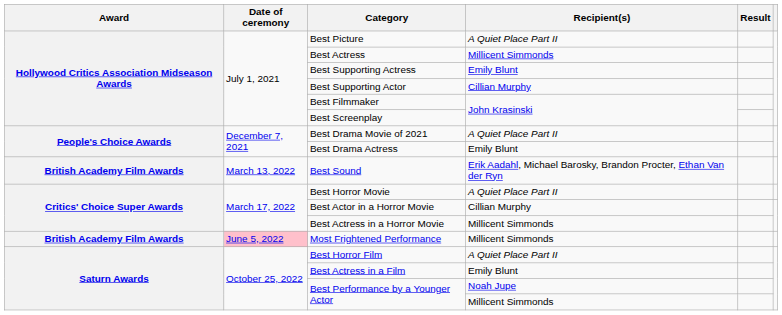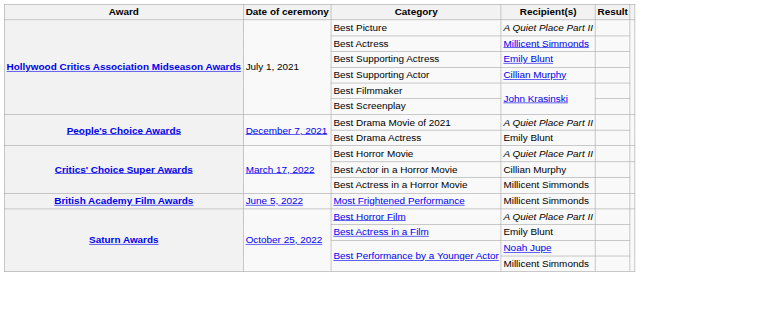 <table class="wikitable plainrowheaders sortable">
 <tr>
 <th scope="col">Award</th>
 <th scope="col">Date of ceremony</th>
 <th scope="col">Category</th>
 <th scope="col">Recipient(s)</th>
 <th scope="col">Result</th>
 <th scope="col" class="unsortable"></th>
 </tr>
 <tr>
 <th scope="row" rowspan="6"><a href='#'>Hollywood Critics Association Midseason Awards</a></th>
 <td rowspan="6">July 1, 2021</td>
 <td>Best Picture</td>
 <td><em>A Quiet Place Part II</em></td>
 <td></td>
 <td style="text-align:center;" rowspan="6"></td>
 </tr>
 <tr>
 <td>Best Actress</td>
 <td><a href='#'>Millicent Simmonds</a></td>
 <td></td>
 </tr>
 <tr>
 <td>Best Supporting Actress</td>
 <td><a href='#'>Emily Blunt</a></td>
 <td></td>
 </tr>
 <tr>
 <td>Best Supporting Actor</td>
 <td><a href='#'>Cillian Murphy</a></td>
 <td></td>
 </tr>
 <tr>
 <td>Best Filmmaker</td>
 <td rowspan="2"><a href='#'>John Krasinski</a></td>
 <td></td>
 </tr>
 <tr>
 <td>Best Screenplay</td>
 <td></td>
 </tr>
 <tr>
 <th scope="row" rowspan="2"><a href='#'>People's Choice Awards</a></th>
 <td rowspan="2"><a href='#'>December 7, 2021</a></td>
 <td>Best Drama Movie of 2021</td>
 <td><em>A Quiet Place Part II</em></td>
 <td></td>
 <td style="text-align:center;" rowspan="2"></td>
 </tr>
 <tr>
 <td>Best Drama Actress</td>
 <td>Emily Blunt</td>
 <td></td>
 </tr>
 <tr>
-<th scope="row"><a href='#'>British Academy Film Awards</a></th>
-<td><a href='#'>March 13, 2022</a></td>
-<td><a href='#'>Best Sound</a></td>
-<td><a href='#'>Erik Aadahl</a>, Michael Barosky, Brandon Procter, <a href='#'>Ethan Van der Ryn</a></td>
-<td></td>
-<td style="text-align:center;"></td>
-</tr>
-<tr>
 <th scope="row" rowspan="3"><a href='#'>Critics' Choice Super Awards</a></th>
 <td rowspan="3"><a href='#'>March 17, 2022</a></td>
 <td>Best Horror Movie</td>
 <td><em>A Quiet Place Part II</em></td>
 <td></td>
 <td style="text-align:center;"></td>
 </tr>
 <tr>
 <td>Best Actor in a Horror Movie</td>
 <td>Cillian Murphy</td>
 <td></td>
 <td style="text-align:center;" rowspan="2"></td>
 </tr>
 <tr>
 <td>Best Actress in a Horror Movie</td>
 <td>Millicent Simmonds</td>
 <td></td>
 </tr>
 <tr>
 <th scope="row"><a href='#'>British Academy Film Awards</a></th>
-<td style="background: pink;"><a href='#'>June 5, 2022</a></td>
+<td><a href='#'>June 5, 2022</a></td>
 <td><a href='#'>Most Frightened Performance</a></td>
 <td>Millicent Simmonds</td>
 <td></td>
 <td style="text-align:center;"></td>
 </tr>
 <tr>
 <th scope="row" rowspan="4"><a href='#'>Saturn Awards</a></th>
 <td rowspan="4"><a href='#'>October 25, 2022</a></td>
 <td><a href='#'>Best Horror Film</a></td>
 <td><em>A Quiet Place Part II</em></td>
 <td></td>
 <td rowspan="4"></td>
 </tr>
 <tr>
 <td><a href='#'>Best Actress in a Film</a></td>
 <td>Emily Blunt</td>
 <td></td>
 </tr>
 <tr>
 <td rowspan="2"><a href='#'>Best Performance by a Younger Actor</a></td>
 <td><a href='#'>Noah Jupe</a></td>
 <td></td>
 </tr>
 <tr>
 <td>Millicent Simmonds</td>
 <td></td>
 </tr>
 </table>
